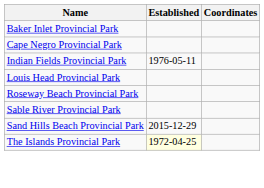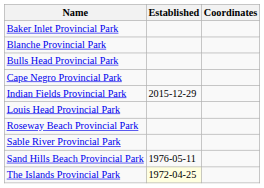 <table class='wikitable sortable'>
 <tr>
 <th>Name</th>
 <th>Established</th>
 <th>Coordinates</th>
 </tr>
 <tr>
 <td><a href='#'>Baker Inlet Provincial Park</a></td>
 <td></td>
 <td></td>
 </tr>
 <tr>
+<td><a href='#'>Blanche Provincial Park</a></td>
+<td></td>
+<td></td>
+</tr>
+<tr>
+<td><a href='#'>Bulls Head Provincial Park</a></td>
+<td></td>
+<td></td>
+</tr>
+<tr>
 <td><a href='#'>Cape Negro Provincial Park</a></td>
 <td></td>
 <td></td>
 </tr>
 <tr>
 <td><a href='#'>Indian Fields Provincial Park</a></td>
-<td>1976-05-11</td>
+<td>2015-12-29</td>
 <td></td>
 </tr>
 <tr>
 <td><a href='#'>Louis Head Provincial Park</a></td>
 <td></td>
 <td></td>
 </tr>
 <tr>
 <td><a href='#'>Roseway Beach Provincial Park</a></td>
 <td></td>
 <td></td>
 </tr>
 <tr>
 <td><a href='#'>Sable River Provincial Park</a></td>
 <td></td>
 <td></td>
 </tr>
 <tr>
 <td><a href='#'>Sand Hills Beach Provincial Park</a></td>
-<td>2015-12-29</td>
+<td>1976-05-11</td>
 <td></td>
 </tr>
 <tr>
 <td><a href='#'>The Islands Provincial Park</a></td>
 <td style="background: lightyellow;">1972-04-25</td>
 <td></td>
 </tr>
 </table>
